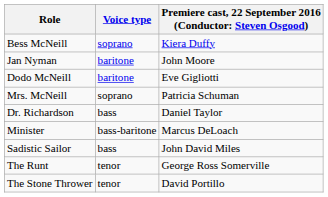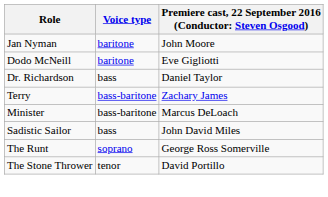 <table class="wikitable">
 <tr>
 <th>Role</th>
 <th><a href='#'>Voice type</a></th>
 <th>Premiere cast, 22 September 2016<br>(Conductor: <a href='#'>Steven Osgood</a>)</th>
-</tr>
-<tr>
-<td>Bess McNeill</td>
-<td><a href='#'>soprano</a></td>
-<td><a href='#'>Kiera Duffy</a></td>
 </tr>
 <tr>
 <td>Jan Nyman</td>
 <td><a href='#'>baritone</a></td>
 <td>John Moore</td>
 </tr>
 <tr>
 <td>Dodo McNeill</td>
 <td><a href='#'>baritone</a></td>
 <td>Eve Gigliotti</td>
 </tr>
 <tr>
-<td>Mrs. McNeill</td>
-<td>soprano</td>
-<td>Patricia Schuman</td>
-</tr>
-<tr>
 <td>Dr. Richardson</td>
 <td>bass</td>
 <td>Daniel Taylor</td>
+</tr>
+<tr>
+<td>Terry</td>
+<td><a href='#'>bass-baritone</a></td>
+<td><a href='#'>Zachary James</a></td>
 </tr>
 <tr>
 <td>Minister</td>
 <td>bass-baritone</td>
 <td>Marcus DeLoach</td>
 </tr>
 <tr>
 <td>Sadistic Sailor</td>
 <td>bass</td>
 <td>John David Miles</td>
 </tr>
 <tr>
 <td>The Runt</td>
-<td>tenor</td>
+<td><a href='#'>soprano</a></td>
 <td>George Ross Somerville</td>
 </tr>
 <tr>
 <td>The Stone Thrower</td>
 <td>tenor</td>
 <td>David Portillo</td>
 </tr>
 </table>
